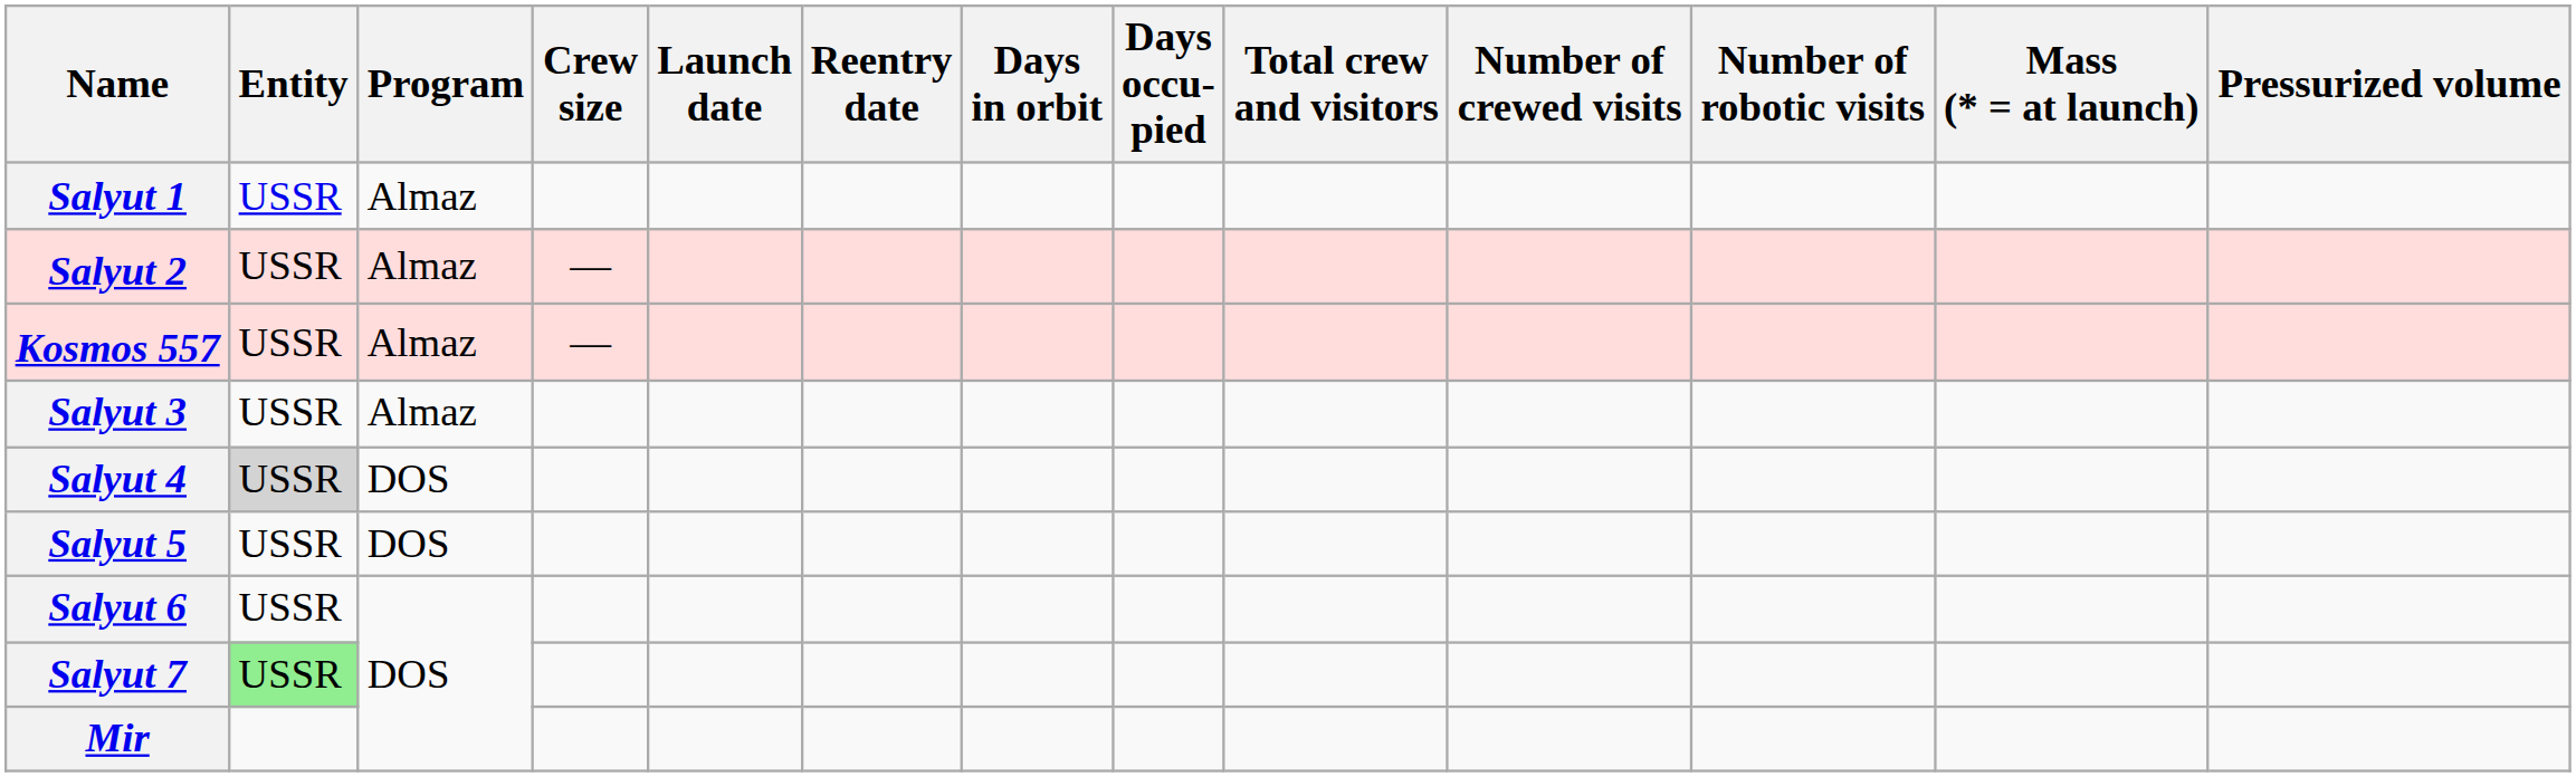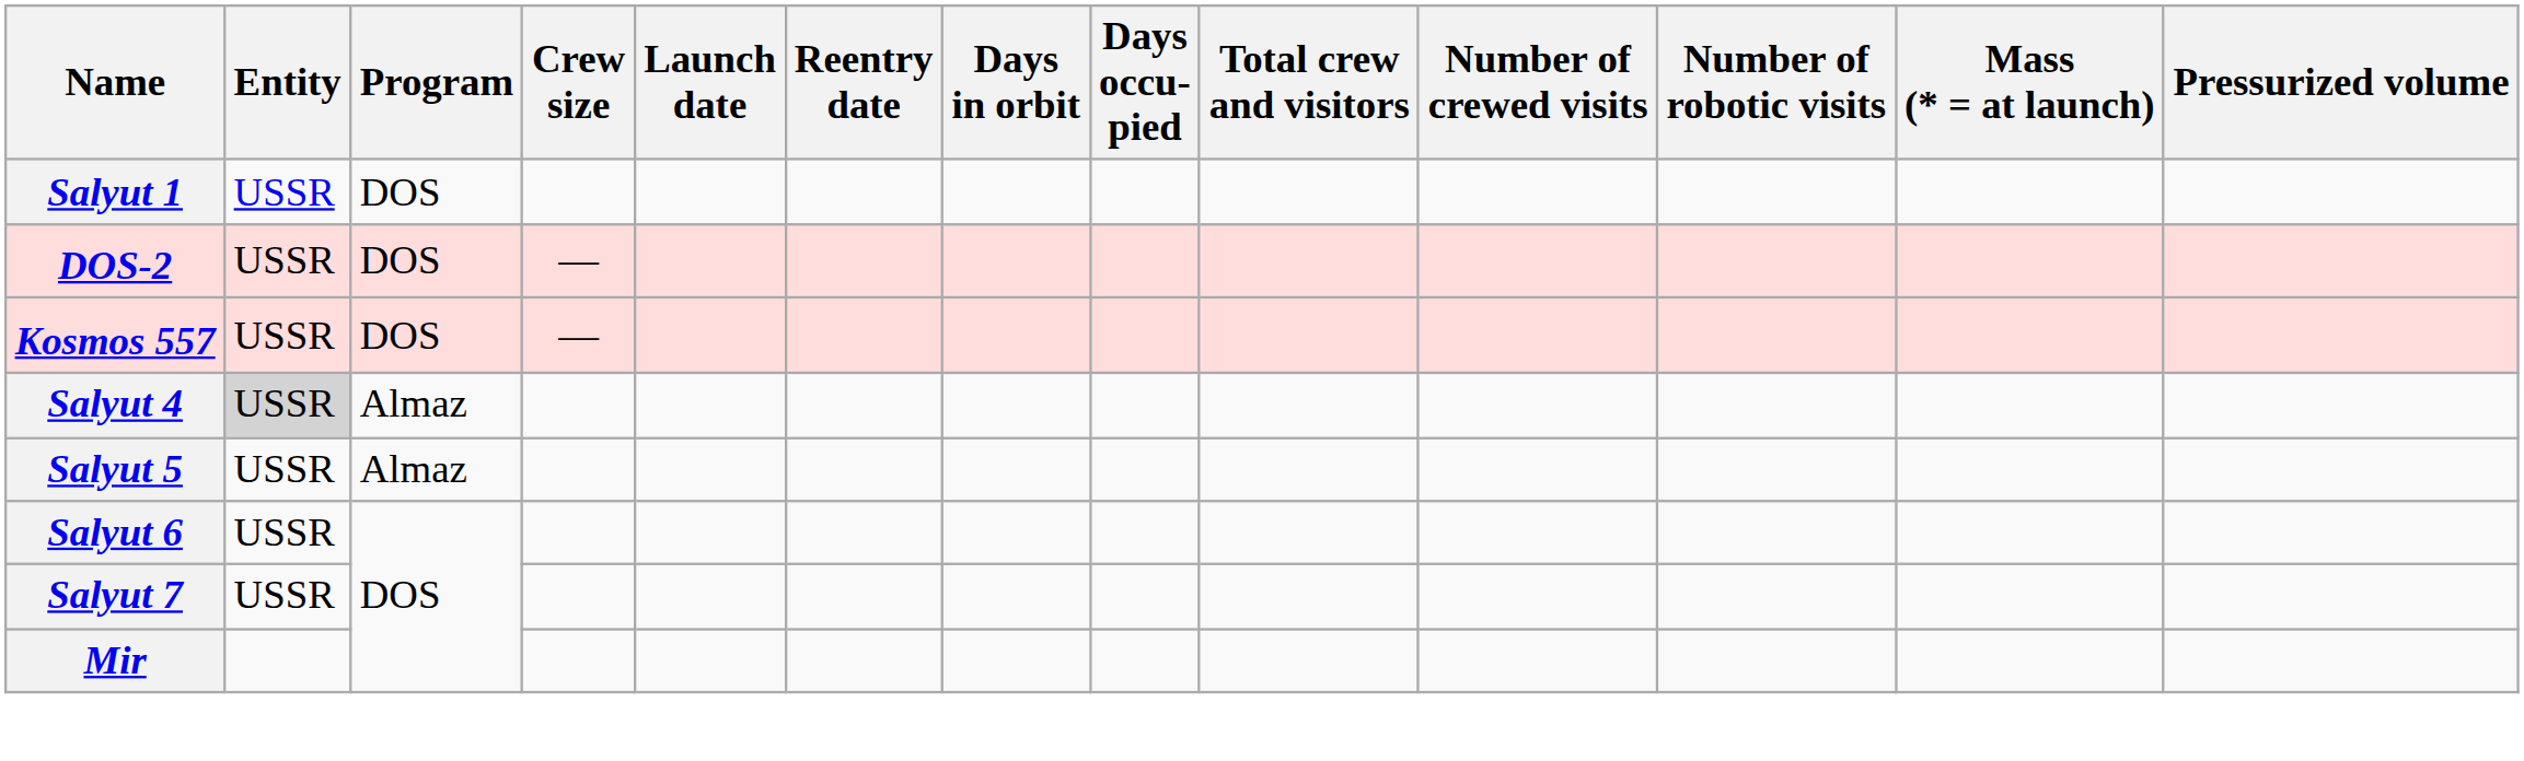 <table class="sortable wikitable plainrowheaders">
 <tr>
 <th scope="col">Name</th>
 <th scope="col">Entity</th>
 <th scope="col">Program</th>
 <th scope="col">Crew <br> size</th>
 <th scope="col">Launch <br> date</th>
 <th scope="col">Reentry <br> date</th>
 <th scope="col">Days<br>in orbit</th>
 <th scope="col">Days<br>occu-<br>pied</th>
 <th scope="col">Total crew<br>and visitors</th>
 <th scope="col">Number of<br>crewed visits</th>
 <th scope="col">Number of<br>robotic visits</th>
 <th scope="col">Mass <br> (* = at launch)</th>
 <th scope="col">Pressurized volume <br></th>
 </tr>
 <tr>
 <th scope="row"><em><a href='#'>Salyut 1</a></em></th>
 <td> <a href='#'>USSR</a></td>
-<td>Almaz</td>
+<td>DOS</td>
 <td align="center"></td>
 <td align="center"></td>
 <td align="center"></td>
 <td></td>
 <td></td>
 <td></td>
 <td></td>
 <td></td>
 <td></td>
 <td></td>
 </tr>
 <tr style="background:#fdd">
-<th scope="row" style="background:#fdd"><em><a href='#'>Salyut 2</a></em><sup></sup></th>
+<th scope="row" style="background:#fdd"><em><a href='#'>DOS-2</a></em><sup></sup></th>
 <td> USSR</td>
-<td>Almaz</td>
+<td>DOS</td>
 <td align="center">—</td>
-<td align="center"></td>
-<td align="center"></td>
+<td></td>
+<td></td>
 <td></td>
 <td></td>
 <td></td>
 <td></td>
 <td></td>
 <td></td>
 <td></td>
 </tr>
 <tr style="background:#fdd">
 <th scope="row" style="background:#fdd"><em><a href='#'>Kosmos 557</a></em><sup></sup></th>
 <td> USSR</td>
-<td>Almaz</td>
+<td>DOS</td>
 <td align="center">—</td>
-<td align="center"></td>
-<td align="center"></td>
-<td></td>
-<td></td>
-<td></td>
-<td></td>
-<td></td>
-<td></td>
-<td></td>
-</tr>
-<tr>
-<th scope="row"><em><a href='#'>Salyut 3</a></em></th>
-<td> USSR</td>
-<td>Almaz</td>
-<td align="center"></td>
 <td align="center"></td>
 <td align="center"></td>
 <td></td>
 <td></td>
 <td></td>
 <td></td>
 <td></td>
 <td></td>
 <td></td>
 </tr>
 <tr>
 <th scope="row"><em><a href='#'>Salyut 4</a></em></th>
 <td style="background: lightgrey;"> USSR</td>
-<td>DOS</td>
+<td>Almaz</td>
 <td align="center"></td>
 <td align="center"></td>
 <td align="center"></td>
 <td></td>
 <td></td>
 <td></td>
 <td></td>
 <td></td>
 <td></td>
 <td></td>
 </tr>
 <tr>
 <th scope="row"><em><a href='#'>Salyut 5</a></em></th>
 <td> USSR</td>
-<td>DOS</td>
+<td>Almaz</td>
 <td align="center"></td>
 <td align="center"></td>
 <td align="center"></td>
 <td></td>
 <td></td>
 <td></td>
 <td></td>
 <td></td>
 <td></td>
 <td></td>
 </tr>
 <tr>
 <th scope="row"><em><a href='#'>Salyut 6</a></em></th>
 <td> USSR</td>
 <td rowspan="3">DOS</td>
 <td align="center"></td>
 <td align="center"></td>
 <td align="center"></td>
 <td></td>
 <td></td>
 <td></td>
 <td></td>
 <td></td>
 <td></td>
 <td></td>
 </tr>
 <tr>
 <th scope="row"><em><a href='#'>Salyut 7</a></em></th>
-<td style="background: lightgreen;"> USSR</td>
+<td> USSR</td>
 <td align="center"></td>
 <td align="center"></td>
 <td align="center"></td>
 <td></td>
 <td></td>
 <td></td>
 <td></td>
 <td></td>
 <td></td>
 <td></td>
 </tr>
 <tr>
 <th scope="row"><em><a href='#'>Mir</a></em></th>
 <td></td>
 <td align="center"></td>
 <td align="center"></td>
 <td align="center"></td>
 <td></td>
 <td></td>
 <td></td>
 <td></td>
 <td></td>
 <td></td>
 <td></td>
 </tr>
 </table>
